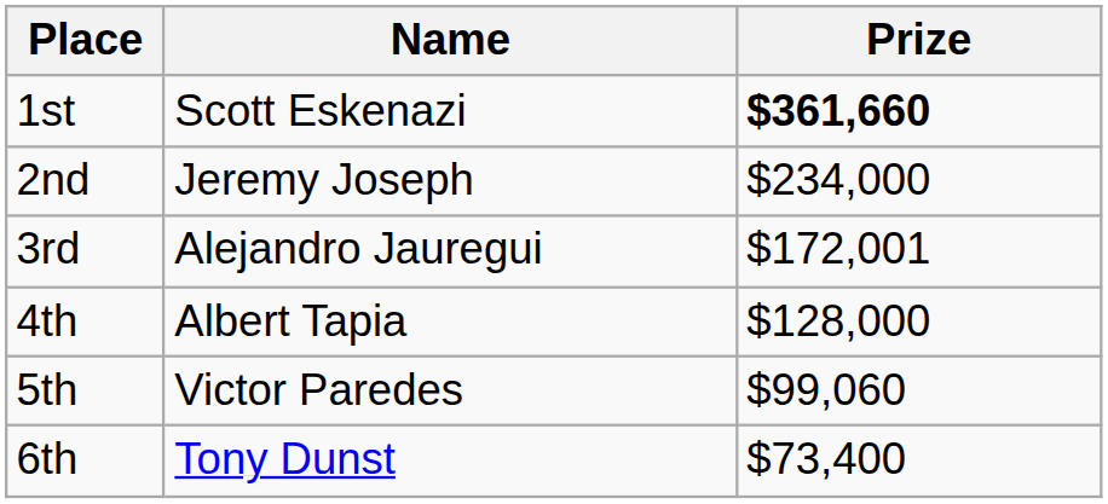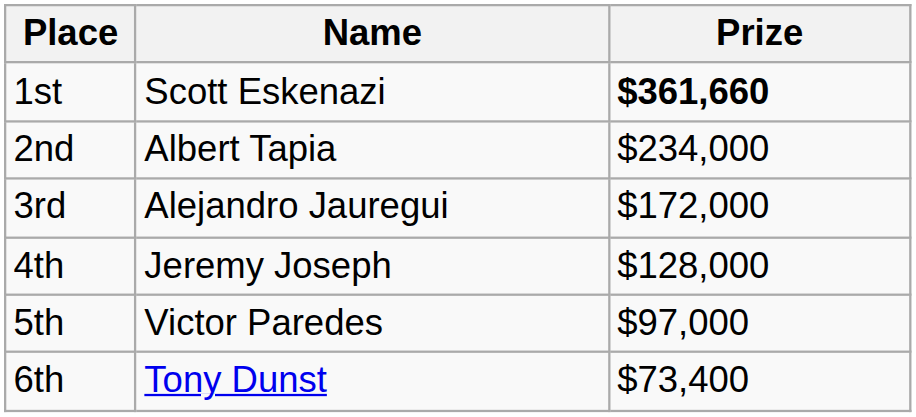 <table class="wikitable">
 <tr>
 <th style="width:50px;">Place</th>
 <th style="width:200px;">Name</th>
 <th style="width:125px;">Prize</th>
 </tr>
 <tr>
 <td>1st</td>
 <td> Scott Eskenazi</td>
 <td><strong>$361,660</strong></td>
 </tr>
 <tr>
 <td>2nd</td>
-<td> Jeremy Joseph</td>
+<td> Albert Tapia</td>
 <td>$234,000</td>
 </tr>
 <tr>
 <td>3rd</td>
 <td> Alejandro Jauregui</td>
-<td>$172,001</td>
+<td>$172,000</td>
 </tr>
 <tr>
 <td>4th</td>
-<td> Albert Tapia</td>
+<td> Jeremy Joseph</td>
 <td>$128,000</td>
 </tr>
 <tr>
 <td>5th</td>
 <td>  Victor Paredes</td>
-<td>$99,060</td>
+<td>$97,000</td>
 </tr>
 <tr>
 <td>6th</td>
 <td>  <a href='#'>Tony Dunst</a></td>
 <td>$73,400</td>
 </tr>
 </table>
